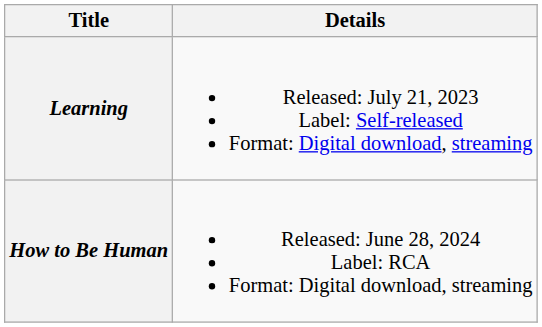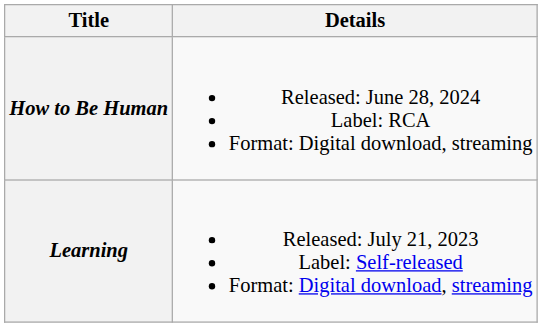 <table class="wikitable plainrowheaders" style="text-align:center;">
 <tr>
 <th scope="col">Title</th>
 <th scope="col">Details</th>
 </tr>
 <tr>
+<th scope="row"><em>How to Be Human</em></th>
+<td><br><ul><li>Released: June 28, 2024</li><li>Label: RCA</li><li>Format: Digital download, streaming</li></ul></td>
+</tr>
+<tr>
 <th scope="row"><em>Learning</em></th>
 <td><br><ul><li>Released: July 21, 2023</li><li>Label: <a href='#'>Self-released</a></li><li>Format: <a href='#'>Digital download</a>, <a href='#'>streaming</a></li></ul></td>
 </tr>
-<tr>
-<th scope="row"><em>How to Be Human</em></th>
-<td><br><ul><li>Released: June 28, 2024</li><li>Label: RCA</li><li>Format: Digital download, streaming</li></ul></td>
-</tr>
 </table>
